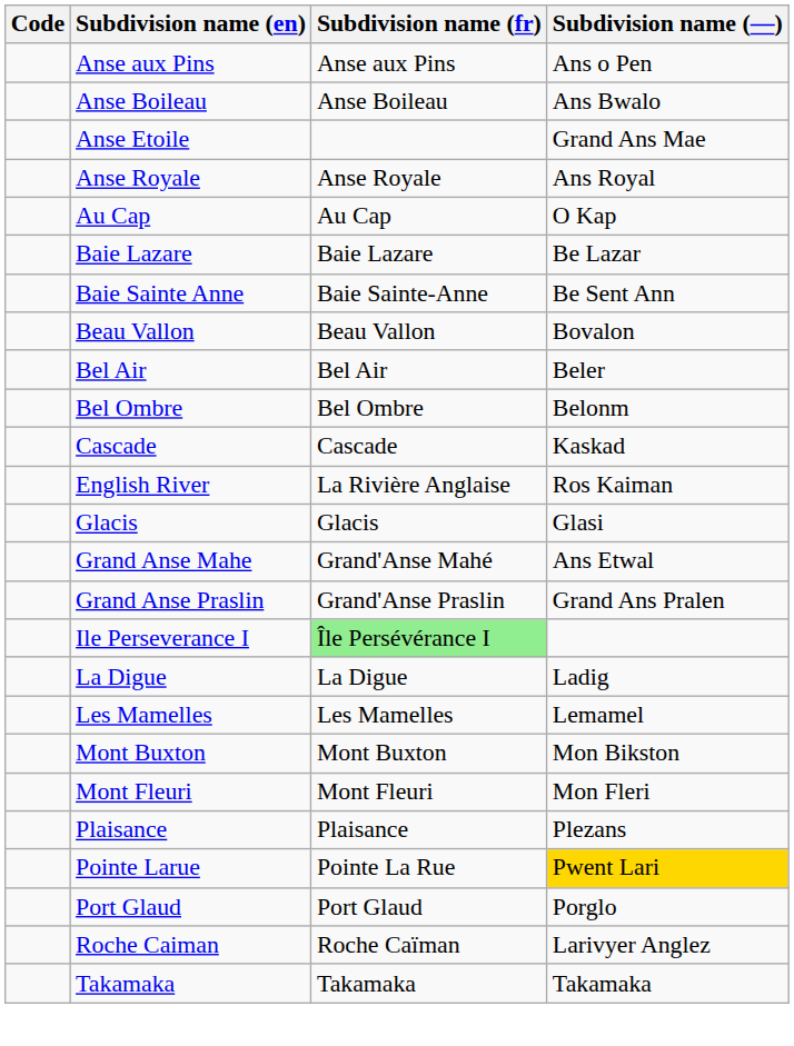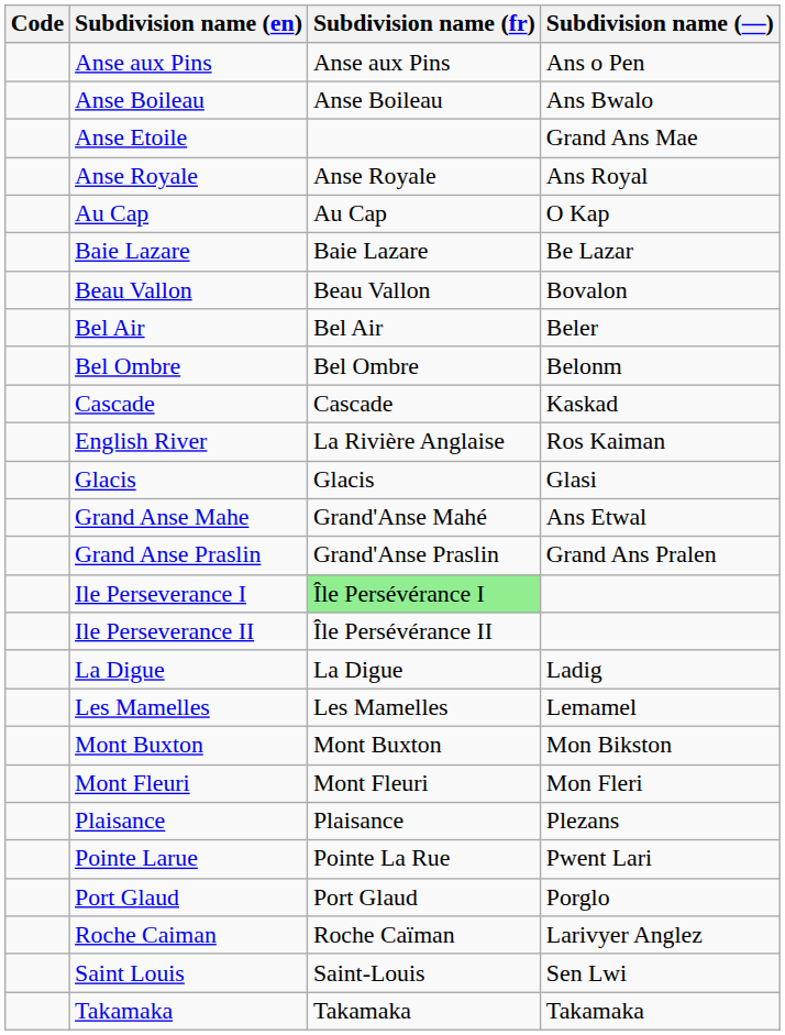 <table class="wikitable sortable">
 <tr>
 <th>Code</th>
 <th>Subdivision name (<a href='#'>en</a>)</th>
 <th>Subdivision name (<a href='#'>fr</a>)</th>
 <th>Subdivision name (<a href='#'>—</a>)</th>
 </tr>
 <tr>
 <td></td>
 <td><a href='#'>Anse aux Pins</a></td>
 <td>Anse aux Pins</td>
 <td>Ans o Pen</td>
 </tr>
 <tr>
 <td></td>
 <td><a href='#'>Anse Boileau</a></td>
 <td>Anse Boileau</td>
 <td>Ans Bwalo</td>
 </tr>
 <tr>
 <td></td>
 <td><a href='#'>Anse Etoile</a></td>
 <td></td>
 <td>Grand Ans Mae</td>
 </tr>
 <tr>
 <td></td>
 <td><a href='#'>Anse Royale</a></td>
 <td>Anse Royale</td>
 <td>Ans Royal</td>
 </tr>
 <tr>
 <td></td>
 <td><a href='#'>Au Cap</a></td>
 <td>Au Cap</td>
 <td>O Kap</td>
 </tr>
 <tr>
 <td></td>
 <td><a href='#'>Baie Lazare</a></td>
 <td>Baie Lazare</td>
 <td>Be Lazar</td>
-</tr>
-<tr>
-<td></td>
-<td><a href='#'>Baie Sainte Anne</a></td>
-<td>Baie Sainte-Anne</td>
-<td>Be Sent Ann</td>
 </tr>
 <tr>
 <td></td>
 <td><a href='#'>Beau Vallon</a></td>
 <td>Beau Vallon</td>
 <td>Bovalon</td>
 </tr>
 <tr>
 <td></td>
 <td><a href='#'>Bel Air</a></td>
 <td>Bel Air</td>
 <td>Beler</td>
 </tr>
 <tr>
 <td></td>
 <td><a href='#'>Bel Ombre</a></td>
 <td>Bel Ombre</td>
 <td>Belonm</td>
 </tr>
 <tr>
 <td></td>
 <td><a href='#'>Cascade</a></td>
 <td>Cascade</td>
 <td>Kaskad</td>
 </tr>
 <tr>
 <td></td>
 <td><a href='#'>English River</a></td>
 <td>La Rivière Anglaise</td>
 <td>Ros Kaiman</td>
 </tr>
 <tr>
 <td></td>
 <td><a href='#'>Glacis</a></td>
 <td>Glacis</td>
 <td>Glasi</td>
 </tr>
 <tr>
 <td></td>
 <td><a href='#'>Grand Anse Mahe</a></td>
 <td>Grand'Anse Mahé</td>
 <td>Ans Etwal</td>
 </tr>
 <tr>
 <td></td>
 <td><a href='#'>Grand Anse Praslin</a></td>
 <td>Grand'Anse Praslin</td>
 <td>Grand Ans Pralen</td>
 </tr>
 <tr>
 <td></td>
 <td><a href='#'>Ile Perseverance I</a></td>
 <td style="background: lightgreen;">Île Persévérance I</td>
 <td></td>
 </tr>
 <tr>
 <td></td>
+<td><a href='#'>Ile Perseverance II</a></td>
+<td>Île Persévérance II</td>
+<td></td>
+</tr>
+<tr>
+<td></td>
 <td><a href='#'>La Digue</a></td>
 <td>La Digue</td>
 <td>Ladig</td>
 </tr>
 <tr>
 <td></td>
 <td><a href='#'>Les Mamelles</a></td>
 <td>Les Mamelles</td>
 <td>Lemamel</td>
 </tr>
 <tr>
 <td></td>
 <td><a href='#'>Mont Buxton</a></td>
 <td>Mont Buxton</td>
 <td>Mon Bikston</td>
 </tr>
 <tr>
 <td></td>
 <td><a href='#'>Mont Fleuri</a></td>
 <td>Mont Fleuri</td>
 <td>Mon Fleri</td>
 </tr>
 <tr>
 <td></td>
 <td><a href='#'>Plaisance</a></td>
 <td>Plaisance</td>
 <td>Plezans</td>
 </tr>
 <tr>
 <td></td>
 <td><a href='#'>Pointe Larue</a></td>
 <td>Pointe La Rue</td>
-<td style="background: gold;">Pwent Lari</td>
+<td>Pwent Lari</td>
 </tr>
 <tr>
 <td></td>
 <td><a href='#'>Port Glaud</a></td>
 <td>Port Glaud</td>
 <td>Porglo</td>
 </tr>
 <tr>
 <td></td>
 <td><a href='#'>Roche Caiman</a></td>
 <td>Roche Caïman</td>
 <td>Larivyer Anglez</td>
 </tr>
 <tr>
 <td></td>
+<td><a href='#'>Saint Louis</a></td>
+<td>Saint-Louis</td>
+<td>Sen Lwi</td>
+</tr>
+<tr>
+<td></td>
 <td><a href='#'>Takamaka</a></td>
 <td>Takamaka</td>
 <td>Takamaka</td>
 </tr>
 </table>
